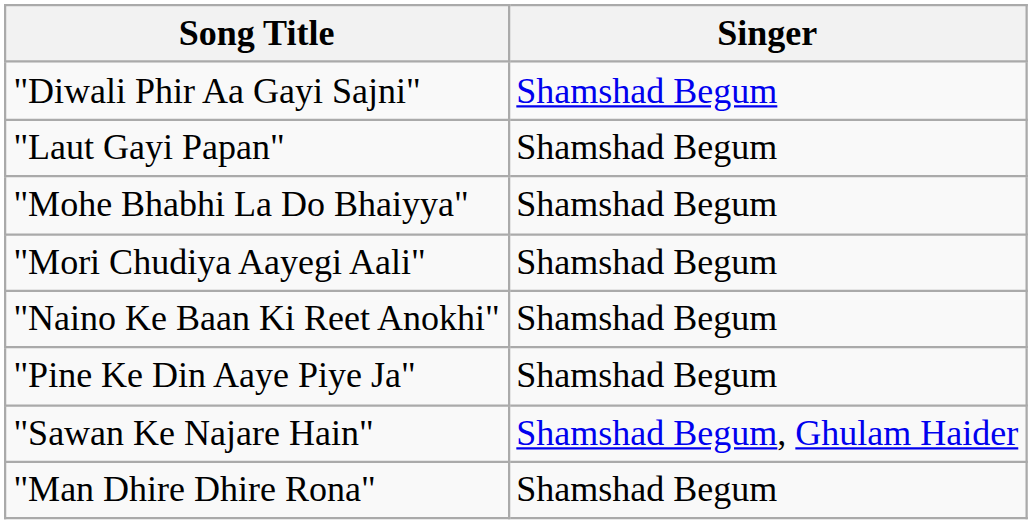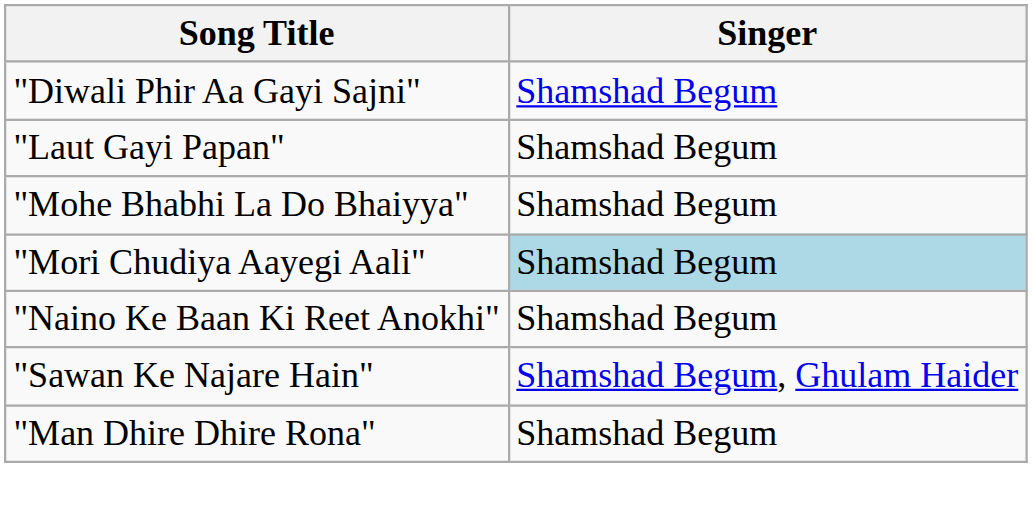 <table class="wikitable">
 <tr>
 <th>Song Title</th>
 <th>Singer</th>
 </tr>
 <tr>
 <td>"Diwali Phir Aa Gayi Sajni"</td>
 <td><a href='#'>Shamshad Begum</a></td>
 </tr>
 <tr>
 <td>"Laut Gayi Papan"</td>
 <td>Shamshad Begum</td>
 </tr>
 <tr>
 <td>"Mohe Bhabhi La Do Bhaiyya"</td>
 <td>Shamshad Begum</td>
 </tr>
 <tr>
 <td>"Mori Chudiya Aayegi Aali"</td>
-<td>Shamshad Begum</td>
+<td style="background: lightblue;">Shamshad Begum</td>
 </tr>
 <tr>
 <td>"Naino Ke Baan Ki Reet Anokhi"</td>
-<td>Shamshad Begum</td>
-</tr>
-<tr>
-<td>"Pine Ke Din Aaye Piye Ja"</td>
 <td>Shamshad Begum</td>
 </tr>
 <tr>
 <td>"Sawan Ke Najare Hain"</td>
 <td><a href='#'>Shamshad Begum</a>, <a href='#'>Ghulam Haider</a></td>
 </tr>
 <tr>
 <td>"Man Dhire Dhire Rona"</td>
 <td>Shamshad Begum</td>
 </tr>
 </table>
